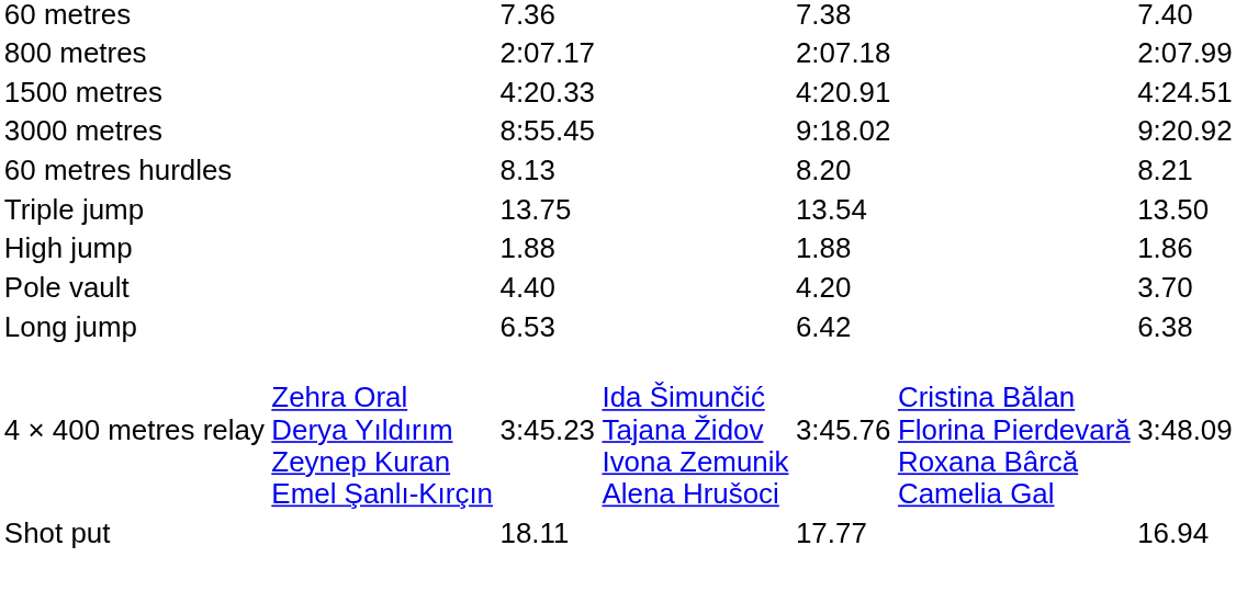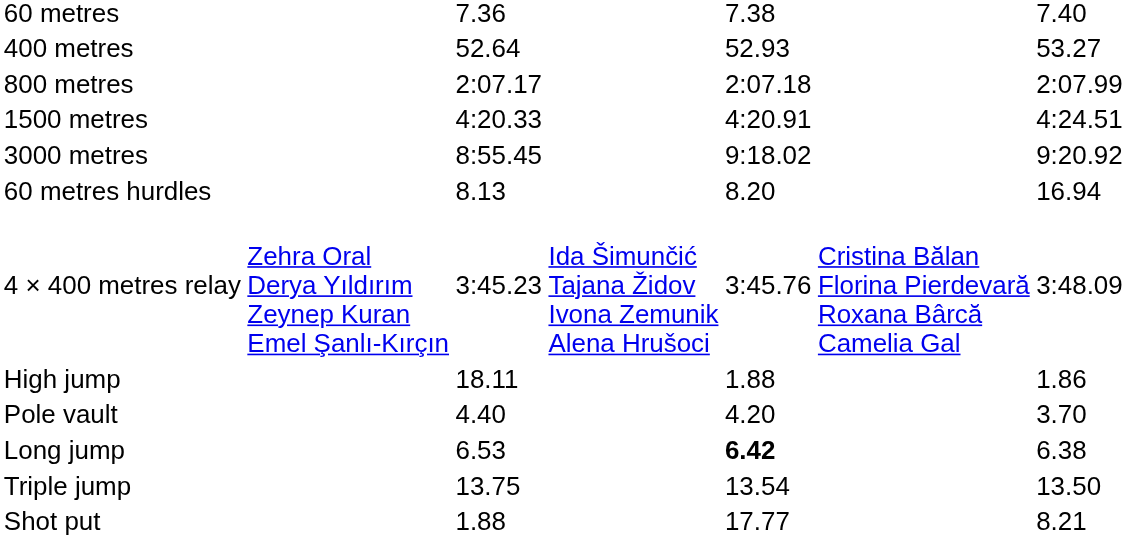 <table>
 <tr>
 <td>60 metres</td>
 <td></td>
 <td>7.36</td>
 <td></td>
 <td>7.38</td>
 <td></td>
 <td>7.40</td>
+</tr>
+<tr>
+<td>400 metres</td>
+<td></td>
+<td>52.64</td>
+<td></td>
+<td>52.93</td>
+<td></td>
+<td>53.27</td>
 </tr>
 <tr>
 <td>800 metres</td>
 <td></td>
 <td>2:07.17</td>
 <td></td>
 <td>2:07.18</td>
 <td></td>
 <td>2:07.99</td>
 </tr>
 <tr>
 <td>1500 metres</td>
 <td></td>
 <td>4:20.33</td>
 <td></td>
 <td>4:20.91</td>
 <td></td>
 <td>4:24.51</td>
 </tr>
 <tr>
 <td>3000 metres</td>
 <td></td>
 <td>8:55.45</td>
 <td></td>
 <td>9:18.02</td>
 <td></td>
 <td>9:20.92</td>
 </tr>
 <tr>
 <td>60 metres hurdles</td>
 <td></td>
 <td>8.13</td>
 <td></td>
 <td>8.20</td>
 <td></td>
-<td>8.21</td>
+<td>16.94</td>
 </tr>
 <tr>
-<td>Triple jump</td>
-<td></td>
-<td>13.75</td>
-<td></td>
-<td>13.54</td>
-<td></td>
-<td>13.50 </td>
+<td>4 × 400 metres relay</td>
+<td><br><a href='#'>Zehra Oral</a><br><a href='#'>Derya Yıldırım</a><br><a href='#'>Zeynep Kuran</a><br><a href='#'>Emel Şanlı-Kırçın</a></td>
+<td>3:45.23</td>
+<td><br><a href='#'>Ida Šimunčić</a><br><a href='#'>Tajana Židov</a><br><a href='#'>Ivona Zemunik</a><br><a href='#'>Alena Hrušoci</a></td>
+<td>3:45.76</td>
+<td><br><a href='#'>Cristina Bălan</a><br><a href='#'>Florina Pierdevară</a><br><a href='#'>Roxana Bârcă</a><br><a href='#'>Camelia Gal</a></td>
+<td>3:48.09</td>
 </tr>
 <tr>
 <td>High jump</td>
 <td></td>
-<td>1.88</td>
+<td>18.11</td>
 <td></td>
 <td>1.88</td>
 <td></td>
 <td>1.86</td>
 </tr>
 <tr>
 <td>Pole vault</td>
 <td></td>
 <td>4.40</td>
 <td></td>
 <td>4.20</td>
 <td></td>
 <td>3.70</td>
 </tr>
 <tr>
 <td>Long jump</td>
 <td></td>
 <td>6.53</td>
 <td></td>
-<td>6.42</td>
+<td><strong>6.42</strong></td>
 <td></td>
 <td>6.38</td>
 </tr>
 <tr>
-<td>4 × 400 metres relay</td>
-<td><br><a href='#'>Zehra Oral</a><br><a href='#'>Derya Yıldırım</a><br><a href='#'>Zeynep Kuran</a><br><a href='#'>Emel Şanlı-Kırçın</a></td>
-<td>3:45.23</td>
-<td><br><a href='#'>Ida Šimunčić</a><br><a href='#'>Tajana Židov</a><br><a href='#'>Ivona Zemunik</a><br><a href='#'>Alena Hrušoci</a></td>
-<td>3:45.76</td>
-<td><br><a href='#'>Cristina Bălan</a><br><a href='#'>Florina Pierdevară</a><br><a href='#'>Roxana Bârcă</a><br><a href='#'>Camelia Gal</a></td>
-<td>3:48.09</td>
+<td>Triple jump</td>
+<td></td>
+<td>13.75</td>
+<td></td>
+<td>13.54</td>
+<td></td>
+<td>13.50 </td>
 </tr>
 <tr>
 <td>Shot put</td>
 <td></td>
-<td>18.11</td>
+<td>1.88</td>
 <td></td>
 <td>17.77</td>
 <td></td>
-<td>16.94</td>
+<td>8.21</td>
 </tr>
 </table>
